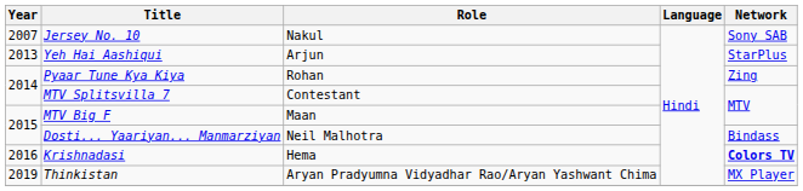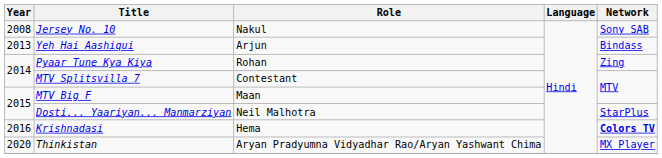 <table class="wikitable">
 <tr>
 <th>Year</th>
 <th>Title</th>
 <th>Role</th>
 <th>Language</th>
 <th>Network</th>
 </tr>
 <tr>
-<td>2007</td>
+<td>2008</td>
 <td><em><a href='#'>Jersey No. 10</a></em></td>
 <td>Nakul</td>
 <td rowspan="8"><a href='#'>Hindi</a></td>
 <td><a href='#'>Sony SAB</a></td>
 </tr>
 <tr>
 <td>2013</td>
 <td><em><a href='#'>Yeh Hai Aashiqui</a></em></td>
 <td>Arjun</td>
-<td><a href='#'>StarPlus</a></td>
+<td><a href='#'>Bindass</a></td>
 </tr>
 <tr>
 <td rowspan="2">2014</td>
 <td><em><a href='#'>Pyaar Tune Kya Kiya</a></em></td>
 <td>Rohan</td>
 <td><a href='#'>Zing</a></td>
 </tr>
 <tr>
 <td><em><a href='#'>MTV Splitsvilla 7</a></em></td>
 <td>Contestant</td>
 <td rowspan="2"><a href='#'>MTV</a></td>
 </tr>
 <tr>
 <td rowspan="2">2015</td>
 <td><em><a href='#'>MTV Big F</a></em></td>
 <td>Maan</td>
 </tr>
 <tr>
 <td><em><a href='#'>Dosti... Yaariyan... Manmarziyan</a></em></td>
 <td>Neil Malhotra</td>
-<td><a href='#'>Bindass</a></td>
+<td><a href='#'>StarPlus</a></td>
 </tr>
 <tr>
 <td>2016</td>
 <td><em><a href='#'>Krishnadasi</a></em></td>
 <td>Hema</td>
 <td><strong><a href='#'>Colors TV</a></strong></td>
 </tr>
 <tr>
-<td>2019</td>
+<td>2020</td>
 <td><em>Thinkistan</em></td>
 <td>Aryan Pradyumna Vidyadhar Rao/Aryan Yashwant Chima</td>
 <td><a href='#'>MX Player</a></td>
 </tr>
 <tr>
 </tr>
 </table>
